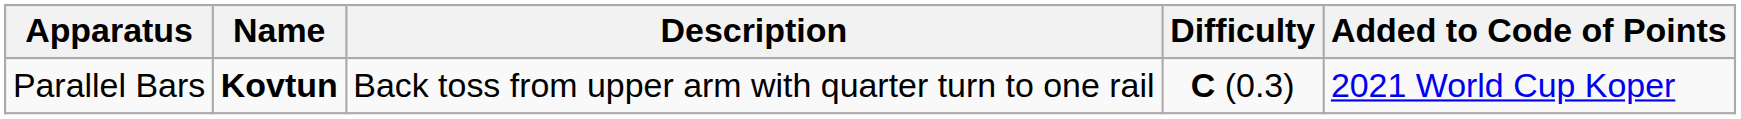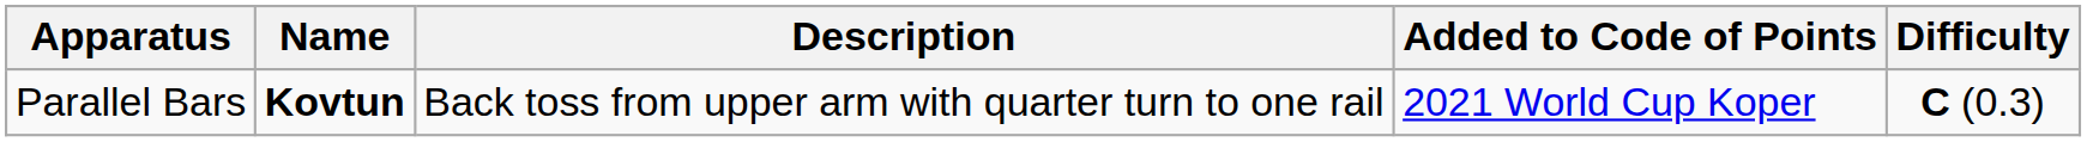 <table class="wikitable">
 <tr>
 <th>Apparatus</th>
 <th>Name</th>
 <th>Description</th>
+<th>Added to Code of Points</th>
 <th>Difficulty</th>
-<th>Added to Code of Points</th>
 </tr>
 <tr>
 <td>Parallel Bars</td>
 <td><strong>Kovtun</strong></td>
 <td>Back toss from upper arm with quarter turn to one rail</td>
+<td><a href='#'>2021 World Cup Koper</a></td>
 <td align=center><strong>C</strong> (0.3)</td>
-<td><a href='#'>2021 World Cup Koper</a></td>
 </tr>
 </table>
